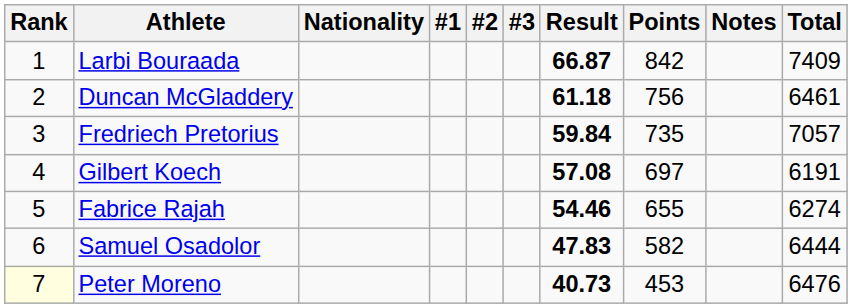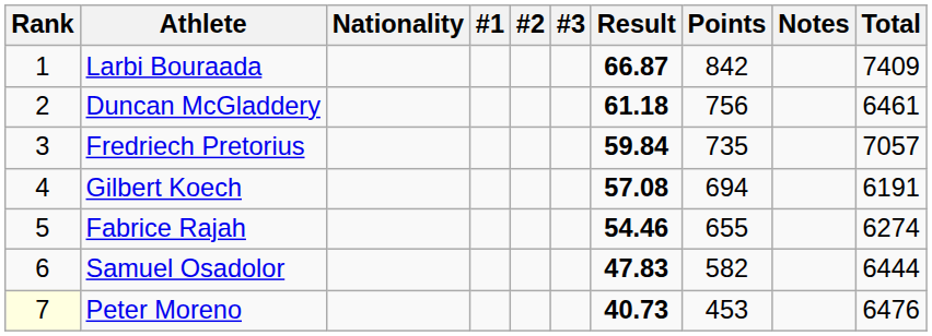 <table class="wikitable sortable" style="text-align:center">
 <tr>
 <th>Rank</th>
 <th>Athlete</th>
 <th>Nationality</th>
 <th>#1</th>
 <th>#2</th>
 <th>#3</th>
 <th>Result</th>
 <th>Points</th>
 <th>Notes</th>
 <th>Total</th>
 </tr>
 <tr>
 <td>1</td>
 <td align=left><a href='#'>Larbi Bouraada</a></td>
 <td align=left></td>
 <td></td>
 <td></td>
 <td></td>
 <td><strong>66.87</strong></td>
 <td>842</td>
 <td></td>
 <td>7409</td>
 </tr>
 <tr>
 <td>2</td>
 <td align=left><a href='#'>Duncan McGladdery</a></td>
 <td align=left></td>
 <td></td>
 <td></td>
 <td></td>
 <td><strong>61.18</strong></td>
 <td>756</td>
 <td></td>
 <td>6461</td>
 </tr>
 <tr>
 <td>3</td>
 <td align=left><a href='#'>Fredriech Pretorius</a></td>
 <td align=left></td>
 <td></td>
 <td></td>
 <td></td>
 <td><strong>59.84</strong></td>
 <td>735</td>
 <td></td>
 <td>7057</td>
 </tr>
 <tr>
 <td>4</td>
 <td align=left><a href='#'>Gilbert Koech</a></td>
 <td align=left></td>
 <td></td>
 <td></td>
 <td></td>
 <td><strong>57.08</strong></td>
-<td>697</td>
+<td>694</td>
 <td></td>
 <td>6191</td>
 </tr>
 <tr>
 <td>5</td>
 <td align=left><a href='#'>Fabrice Rajah</a></td>
 <td align=left></td>
 <td></td>
 <td></td>
 <td></td>
 <td><strong>54.46</strong></td>
 <td>655</td>
 <td></td>
 <td>6274</td>
 </tr>
 <tr>
 <td>6</td>
 <td align=left><a href='#'>Samuel Osadolor</a></td>
 <td align=left></td>
 <td></td>
 <td></td>
 <td></td>
 <td><strong>47.83</strong></td>
 <td>582</td>
 <td></td>
 <td>6444</td>
 </tr>
 <tr>
 <td style="background: lightyellow;">7</td>
 <td align=left><a href='#'>Peter Moreno</a></td>
 <td align=left></td>
 <td></td>
 <td></td>
 <td></td>
 <td><strong>40.73</strong></td>
 <td>453</td>
 <td></td>
 <td>6476</td>
 </tr>
 </table>
